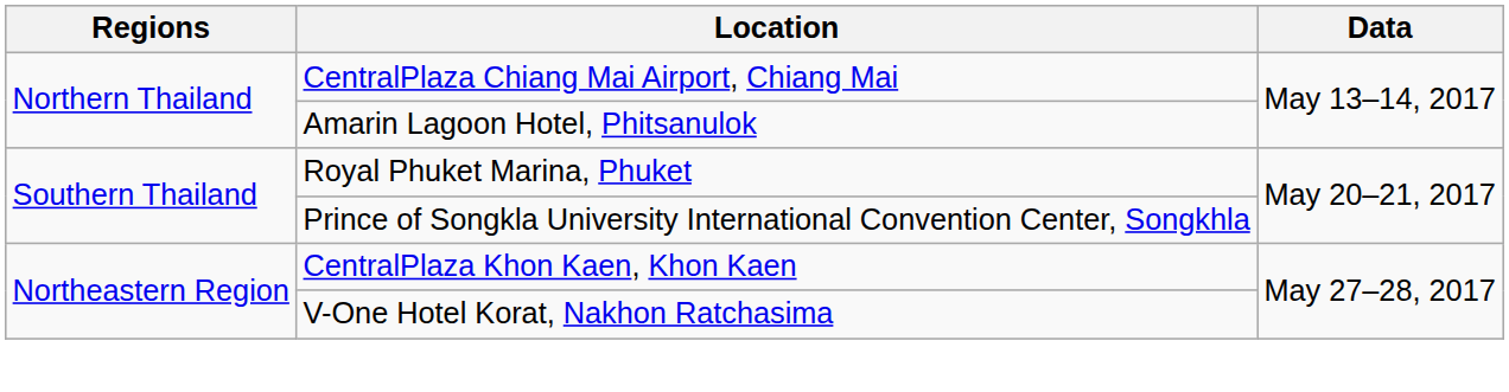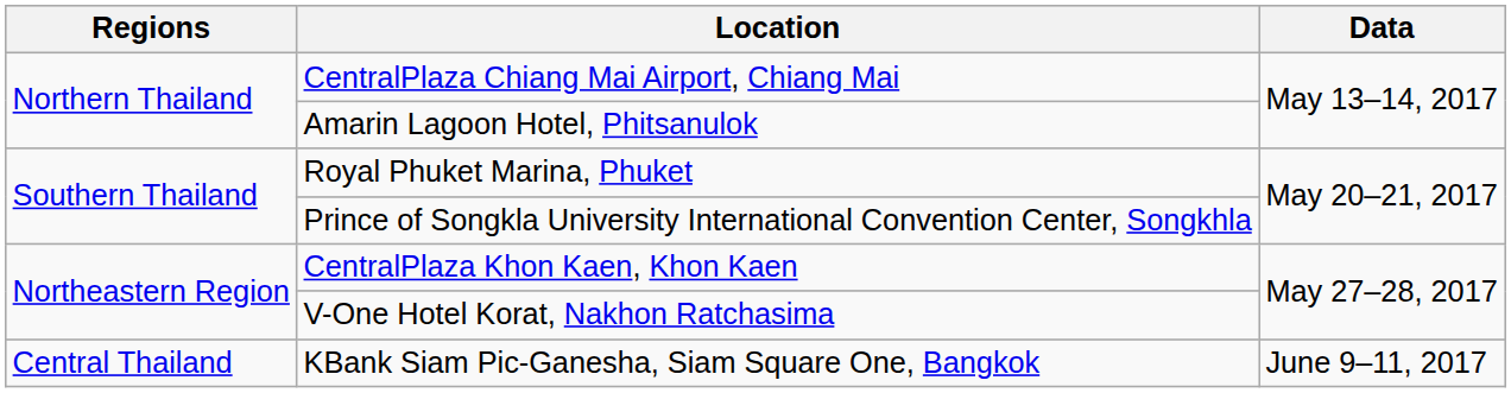 <table class="wikitable" = " font-size:100%; text-align: center;>
 <tr>
 <th>Regions</th>
 <th>Location</th>
 <th>Data</th>
 </tr>
 <tr>
 <td rowspan="2"><a href='#'>Northern Thailand</a></td>
 <td><a href='#'>CentralPlaza Chiang Mai Airport</a>, <a href='#'>Chiang Mai</a></td>
 <td rowspan="2">May 13–14, 2017</td>
 </tr>
 <tr>
 <td>Amarin Lagoon Hotel, <a href='#'>Phitsanulok</a></td>
 </tr>
 <tr>
 <td rowspan="2"><a href='#'>Southern Thailand</a></td>
 <td>Royal Phuket Marina, <a href='#'>Phuket</a></td>
 <td rowspan="2">May 20–21, 2017</td>
 </tr>
 <tr>
 <td>Prince of Songkla University International Convention Center, <a href='#'>Songkhla</a></td>
 </tr>
 <tr>
 <td rowspan="2"><a href='#'>Northeastern Region</a></td>
 <td><a href='#'>CentralPlaza Khon Kaen</a>, <a href='#'>Khon Kaen</a></td>
 <td rowspan="2">May 27–28, 2017</td>
 </tr>
 <tr>
 <td>V-One Hotel Korat, <a href='#'>Nakhon Ratchasima</a></td>
 </tr>
+<tr>
+<td><a href='#'>Central Thailand</a></td>
+<td>KBank Siam Pic-Ganesha, Siam Square One, <a href='#'>Bangkok</a></td>
+<td>June 9–11, 2017</td>
+</tr>
 </table>
